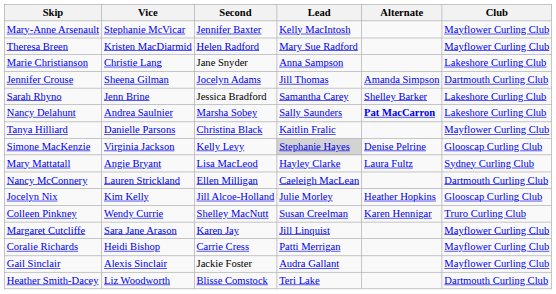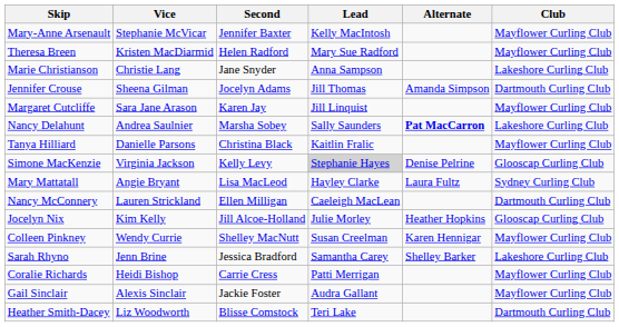 <table class="wikitable" border="1">
 <tr>
 <th>Skip</th>
 <th>Vice</th>
 <th>Second</th>
 <th>Lead</th>
 <th>Alternate</th>
 <th>Club</th>
 </tr>
 <tr>
 <td><a href='#'>Mary-Anne Arsenault</a></td>
 <td><a href='#'>Stephanie McVicar</a></td>
 <td><a href='#'>Jennifer Baxter</a></td>
 <td><a href='#'>Kelly MacIntosh</a></td>
 <td></td>
 <td><a href='#'>Mayflower Curling Club</a></td>
 </tr>
 <tr>
 <td><a href='#'>Theresa Breen</a></td>
 <td><a href='#'>Kristen MacDiarmid</a></td>
 <td><a href='#'>Helen Radford</a></td>
 <td><a href='#'>Mary Sue Radford</a></td>
 <td></td>
 <td><a href='#'>Mayflower Curling Club</a></td>
 </tr>
 <tr>
 <td><a href='#'>Marie Christianson</a></td>
 <td><a href='#'>Christie Lang</a></td>
 <td>Jane Snyder</td>
 <td><a href='#'>Anna Sampson</a></td>
 <td></td>
 <td><a href='#'>Lakeshore Curling Club</a></td>
 </tr>
 <tr>
 <td><a href='#'>Jennifer Crouse</a></td>
 <td><a href='#'>Sheena Gilman</a></td>
 <td><a href='#'>Jocelyn Adams</a></td>
 <td><a href='#'>Jill Thomas</a></td>
 <td><a href='#'>Amanda Simpson</a></td>
 <td><a href='#'>Dartmouth Curling Club</a></td>
 </tr>
 <tr>
-<td><a href='#'>Sarah Rhyno</a></td>
-<td><a href='#'>Jenn Brine</a></td>
-<td>Jessica Bradford</td>
-<td><a href='#'>Samantha Carey</a></td>
-<td><a href='#'>Shelley Barker</a></td>
-<td><a href='#'>Lakeshore Curling Club</a></td>
+<td><a href='#'>Margaret Cutcliffe</a></td>
+<td><a href='#'>Sara Jane Arason</a></td>
+<td><a href='#'>Karen Jay</a></td>
+<td><a href='#'>Jill Linquist</a></td>
+<td></td>
+<td><a href='#'>Mayflower Curling Club</a></td>
 </tr>
 <tr>
 <td><a href='#'>Nancy Delahunt</a></td>
 <td><a href='#'>Andrea Saulnier</a></td>
 <td><a href='#'>Marsha Sobey</a></td>
 <td><a href='#'>Sally Saunders</a></td>
 <td><strong><a href='#'>Pat MacCarron</a></strong></td>
 <td><a href='#'>Lakeshore Curling Club</a></td>
 </tr>
 <tr>
 <td><a href='#'>Tanya Hilliard</a></td>
 <td><a href='#'>Danielle Parsons</a></td>
 <td><a href='#'>Christina Black</a></td>
 <td><a href='#'>Kaitlin Fralic</a></td>
 <td></td>
 <td><a href='#'>Mayflower Curling Club</a></td>
 </tr>
 <tr>
 <td><a href='#'>Simone MacKenzie</a></td>
 <td><a href='#'>Virginia Jackson</a></td>
 <td><a href='#'>Kelly Levy</a></td>
 <td style="background: lightgrey;"><a href='#'>Stephanie Hayes</a></td>
 <td><a href='#'>Denise Pelrine</a></td>
 <td><a href='#'>Glooscap Curling Club</a></td>
 </tr>
 <tr>
 <td><a href='#'>Mary Mattatall</a></td>
 <td><a href='#'>Angie Bryant</a></td>
 <td><a href='#'>Lisa MacLeod</a></td>
 <td><a href='#'>Hayley Clarke</a></td>
 <td><a href='#'>Laura Fultz</a></td>
 <td><a href='#'>Sydney Curling Club</a></td>
 </tr>
 <tr>
 <td><a href='#'>Nancy McConnery</a></td>
 <td><a href='#'>Lauren Strickland</a></td>
 <td><a href='#'>Ellen Milligan</a></td>
 <td><a href='#'>Caeleigh MacLean</a></td>
 <td></td>
 <td><a href='#'>Dartmouth Curling Club</a></td>
 </tr>
 <tr>
 <td><a href='#'>Jocelyn Nix</a></td>
 <td><a href='#'>Kim Kelly</a></td>
 <td><a href='#'>Jill Alcoe-Holland</a></td>
 <td><a href='#'>Julie Morley</a></td>
 <td><a href='#'>Heather Hopkins</a></td>
 <td><a href='#'>Glooscap Curling Club</a></td>
 </tr>
 <tr>
 <td><a href='#'>Colleen Pinkney</a></td>
 <td><a href='#'>Wendy Currie</a></td>
 <td><a href='#'>Shelley MacNutt</a></td>
 <td><a href='#'>Susan Creelman</a></td>
 <td><a href='#'>Karen Hennigar</a></td>
-<td><a href='#'>Truro Curling Club</a></td>
+<td><a href='#'>Mayflower Curling Club</a></td>
 </tr>
 <tr>
-<td><a href='#'>Margaret Cutcliffe</a></td>
-<td><a href='#'>Sara Jane Arason</a></td>
-<td><a href='#'>Karen Jay</a></td>
-<td><a href='#'>Jill Linquist</a></td>
-<td></td>
-<td><a href='#'>Mayflower Curling Club</a></td>
+<td><a href='#'>Sarah Rhyno</a></td>
+<td><a href='#'>Jenn Brine</a></td>
+<td>Jessica Bradford</td>
+<td><a href='#'>Samantha Carey</a></td>
+<td><a href='#'>Shelley Barker</a></td>
+<td><a href='#'>Lakeshore Curling Club</a></td>
 </tr>
 <tr>
 <td><a href='#'>Coralie Richards</a></td>
 <td><a href='#'>Heidi Bishop</a></td>
 <td><a href='#'>Carrie Cress</a></td>
 <td><a href='#'>Patti Merrigan</a></td>
 <td></td>
 <td><a href='#'>Mayflower Curling Club</a></td>
 </tr>
 <tr>
 <td><a href='#'>Gail Sinclair</a></td>
 <td><a href='#'>Alexis Sinclair</a></td>
 <td>Jackie Foster</td>
 <td><a href='#'>Audra Gallant</a></td>
 <td></td>
 <td><a href='#'>Mayflower Curling Club</a></td>
 </tr>
 <tr>
 <td><a href='#'>Heather Smith-Dacey</a></td>
 <td><a href='#'>Liz Woodworth</a></td>
 <td><a href='#'>Blisse Comstock</a></td>
 <td><a href='#'>Teri Lake</a></td>
 <td></td>
 <td><a href='#'>Dartmouth Curling Club</a></td>
 </tr>
 </table>
